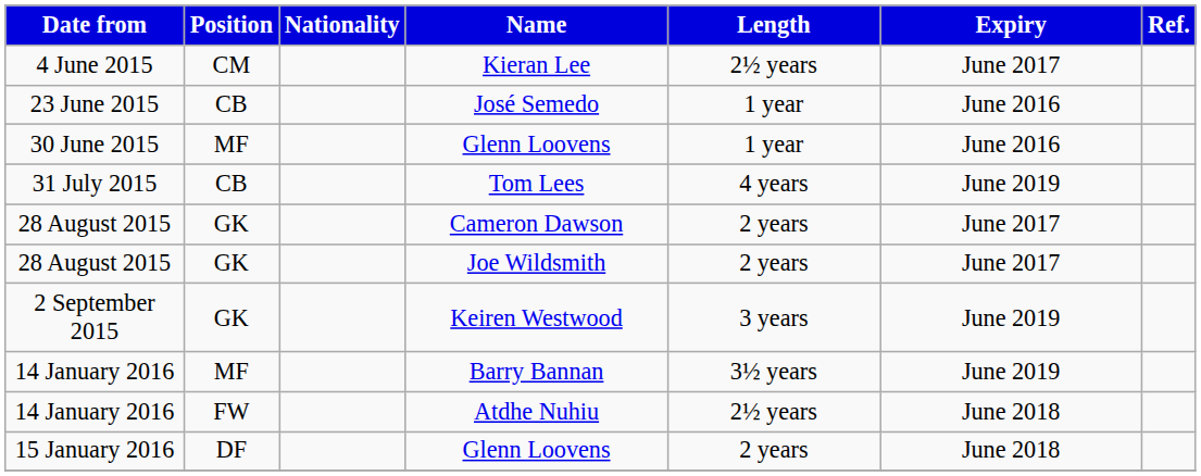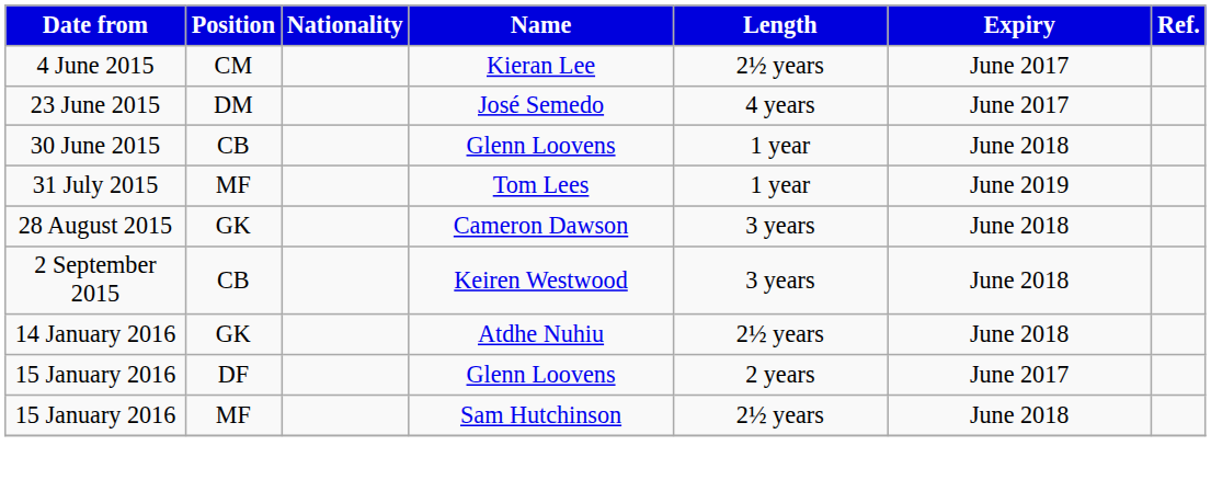 <table class="wikitable"  style="text-align:center; font-size:90%; ">
 <tr>
 <th style="background:#00d; color:#fff; width:100px;">Date from</th>
 <th style="background:#00d; color:#fff; width:50px;">Position</th>
 <th style="background:#00d; color:#fff; width:50px;">Nationality</th>
 <th style="background:#00d; color:#fff; width:150px;">Name</th>
 <th style="background:#00d; color:#fff; width:120px;">Length</th>
 <th style="background:#00d; color:#fff; width:150px;">Expiry</th>
 <th style="background:#00d; color:#fff; width:25px;">Ref.</th>
 </tr>
 <tr>
 <td>4 June 2015</td>
 <td>CM</td>
 <td></td>
 <td><a href='#'>Kieran Lee</a></td>
 <td>2½ years</td>
 <td>June 2017</td>
 <td></td>
 </tr>
 <tr>
 <td>23 June 2015</td>
-<td>CB</td>
+<td>DM</td>
 <td></td>
 <td><a href='#'>José Semedo</a></td>
-<td>1 year</td>
-<td>June 2016</td>
+<td>4 years</td>
+<td>June 2017</td>
 <td></td>
 </tr>
 <tr>
 <td>30 June 2015</td>
-<td>MF</td>
+<td>CB</td>
 <td></td>
 <td><a href='#'>Glenn Loovens</a></td>
 <td>1 year</td>
-<td>June 2016</td>
+<td>June 2018</td>
 <td></td>
 </tr>
 <tr>
 <td>31 July 2015</td>
-<td>CB</td>
+<td>MF</td>
 <td></td>
 <td><a href='#'>Tom Lees</a></td>
-<td>4 years</td>
+<td>1 year</td>
 <td>June 2019</td>
 <td></td>
 </tr>
 <tr>
 <td>28 August 2015</td>
 <td>GK</td>
 <td></td>
 <td><a href='#'>Cameron Dawson</a></td>
-<td>2 years</td>
-<td>June 2017</td>
-<td></td>
-</tr>
-<tr>
-<td>28 August 2015</td>
-<td>GK</td>
-<td></td>
-<td><a href='#'>Joe Wildsmith</a></td>
-<td>2 years</td>
-<td>June 2017</td>
+<td>3 years</td>
+<td>June 2018</td>
 <td></td>
 </tr>
 <tr>
 <td>2 September 2015</td>
-<td>GK</td>
+<td>CB</td>
 <td></td>
 <td><a href='#'>Keiren Westwood</a></td>
 <td>3 years</td>
-<td>June 2019</td>
+<td>June 2018</td>
 <td></td>
 </tr>
 <tr>
 <td>14 January 2016</td>
-<td>MF</td>
-<td></td>
-<td><a href='#'>Barry Bannan</a></td>
-<td>3½ years</td>
-<td>June 2019</td>
-<td></td>
-</tr>
-<tr>
-<td>14 January 2016</td>
-<td>FW</td>
+<td>GK</td>
 <td></td>
 <td><a href='#'>Atdhe Nuhiu</a></td>
 <td>2½ years</td>
 <td>June 2018</td>
 <td></td>
 </tr>
 <tr>
 <td>15 January 2016</td>
 <td>DF</td>
 <td></td>
 <td><a href='#'>Glenn Loovens</a></td>
 <td>2 years</td>
+<td>June 2017</td>
+<td></td>
+</tr>
+<tr>
+<td>15 January 2016</td>
+<td>MF</td>
+<td></td>
+<td><a href='#'>Sam Hutchinson</a></td>
+<td>2½ years</td>
 <td>June 2018</td>
 <td></td>
 </tr>
 <tr>
 </tr>
 </table>
